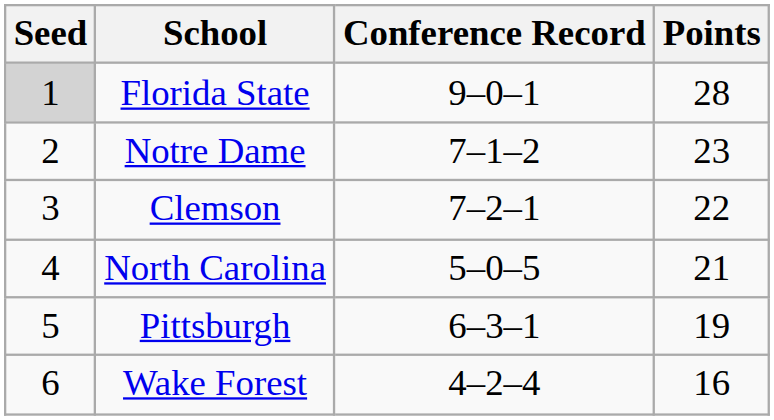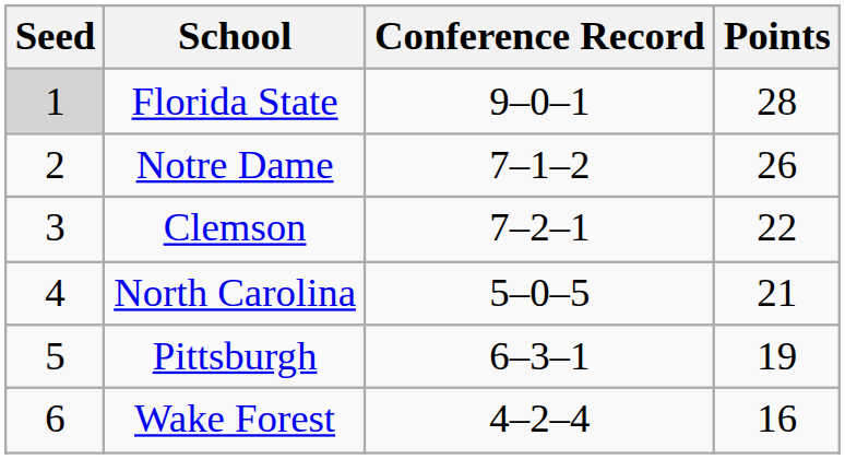 <table class="wikitable" style="text-align:center">
 <tr>
 <th>Seed</th>
 <th>School</th>
 <th>Conference Record</th>
 <th>Points</th>
 </tr>
 <tr>
 <td style="background: lightgrey;">1</td>
 <td><a href='#'>Florida State</a></td>
 <td>9–0–1</td>
 <td>28</td>
 </tr>
 <tr>
 <td>2</td>
 <td><a href='#'>Notre Dame</a></td>
 <td>7–1–2</td>
-<td>23</td>
+<td>26</td>
 </tr>
 <tr>
 <td>3</td>
 <td><a href='#'>Clemson</a></td>
 <td>7–2–1</td>
 <td>22</td>
 </tr>
 <tr>
 <td>4</td>
 <td><a href='#'>North Carolina</a></td>
 <td>5–0–5</td>
 <td>21</td>
 </tr>
 <tr>
 <td>5</td>
 <td><a href='#'>Pittsburgh</a></td>
 <td>6–3–1</td>
 <td>19</td>
 </tr>
 <tr>
 <td>6</td>
 <td><a href='#'>Wake Forest</a></td>
 <td>4–2–4</td>
 <td>16</td>
 </tr>
 </table>
